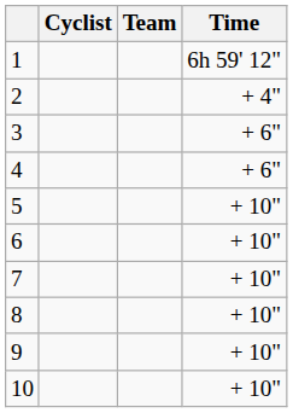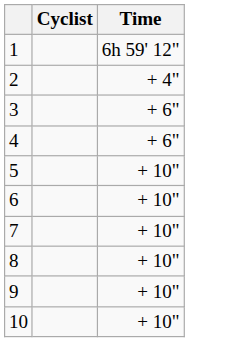 <table class="wikitable">
 <tr>
 <th></th>
 <th>Cyclist</th>
-<th>Team</th>
 <th>Time</th>
 </tr>
 <tr>
 <td>1</td>
 <td> </td>
-<td></td>
 <td align="right">6h 59' 12"</td>
 </tr>
 <tr>
 <td>2</td>
 <td> </td>
-<td></td>
 <td align="right">+ 4"</td>
 </tr>
 <tr>
 <td>3</td>
-<td></td>
 <td></td>
 <td align="right">+ 6"</td>
 </tr>
 <tr>
 <td>4</td>
 <td></td>
-<td></td>
 <td align="right">+ 6"</td>
 </tr>
 <tr>
 <td>5</td>
-<td></td>
 <td></td>
 <td align="right">+ 10"</td>
 </tr>
 <tr>
 <td>6</td>
 <td></td>
-<td></td>
 <td align="right">+ 10"</td>
 </tr>
 <tr>
 <td>7</td>
-<td></td>
 <td></td>
 <td align="right">+ 10"</td>
 </tr>
 <tr>
 <td>8</td>
 <td></td>
-<td></td>
 <td align="right">+ 10"</td>
 </tr>
 <tr>
 <td>9</td>
-<td></td>
 <td></td>
 <td align="right">+ 10"</td>
 </tr>
 <tr>
 <td>10</td>
 <td></td>
-<td></td>
 <td align="right">+ 10"</td>
 </tr>
 </table>
